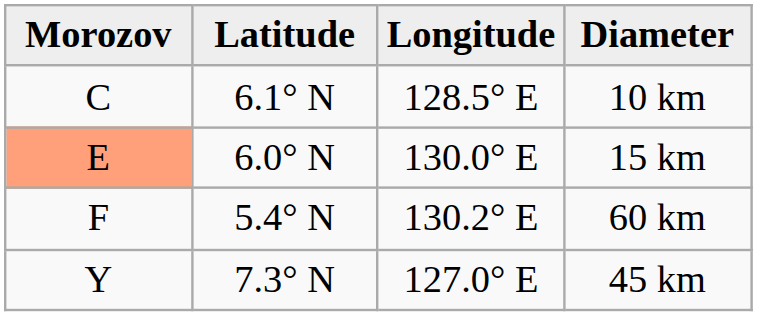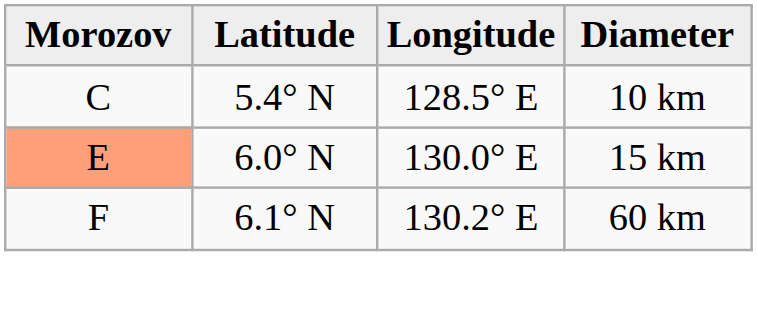 <table class="wikitable">
 <tr>
 <th width="25%" style="background:#eeeeee;">Morozov</th>
 <th width="25%" style="background:#eeeeee;">Latitude</th>
 <th width="25%" style="background:#eeeeee;">Longitude</th>
 <th width="25%" style="background:#eeeeee;">Diameter</th>
 </tr>
 <tr>
 <td align="center">C</td>
-<td align="center">6.1° N</td>
+<td align="center">5.4° N</td>
 <td align="center">128.5° E</td>
 <td align="center">10 km</td>
 </tr>
 <tr>
 <td align="center" style="background: lightsalmon;">E</td>
 <td align="center">6.0° N</td>
 <td align="center">130.0° E</td>
 <td align="center">15 km</td>
 </tr>
 <tr>
 <td align="center">F</td>
-<td align="center">5.4° N</td>
+<td align="center">6.1° N</td>
 <td align="center">130.2° E</td>
 <td align="center">60 km</td>
 </tr>
-<tr>
-<td align="center">Y</td>
-<td align="center">7.3° N</td>
-<td align="center">127.0° E</td>
-<td align="center">45 km</td>
-</tr>
 </table>
